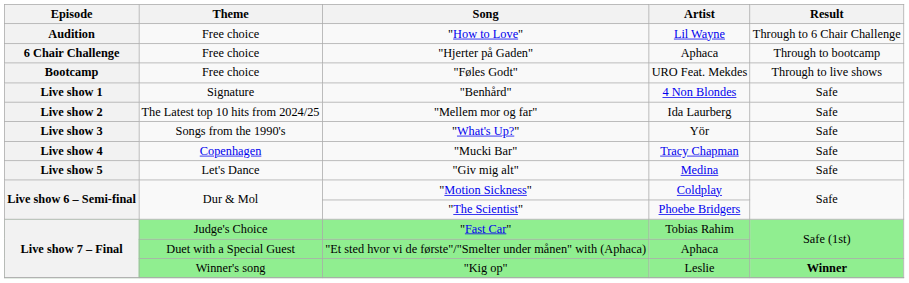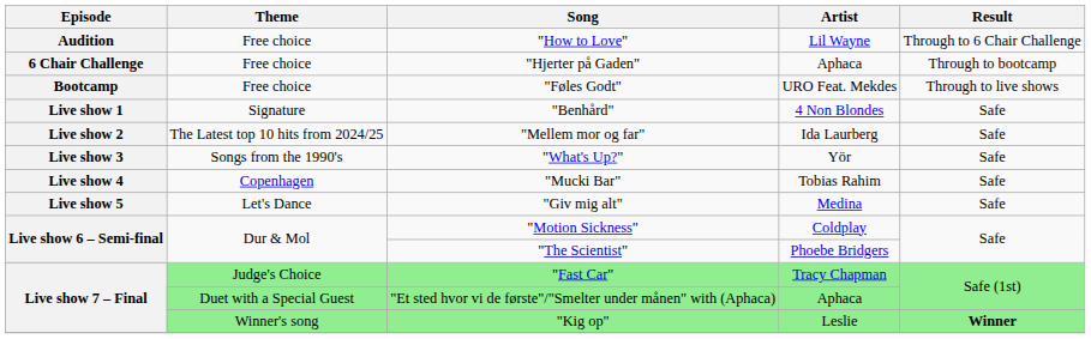 <table class="wikitable" style="text-align:center;">
 <tr>
 <th scope="col">Episode</th>
 <th scope="col">Theme</th>
 <th scope="col">Song</th>
 <th scope="col">Artist</th>
 <th scope="col">Result</th>
 </tr>
 <tr>
 <th scope="row">Audition</th>
 <td>Free choice</td>
 <td>"<a href='#'>How to Love</a>"</td>
 <td><a href='#'>Lil Wayne</a></td>
 <td>Through to 6 Chair Challenge</td>
 </tr>
 <tr>
 <th scope="row">6 Chair Challenge</th>
 <td>Free choice</td>
 <td>"Hjerter på Gaden"</td>
 <td>Aphaca</td>
 <td>Through to bootcamp</td>
 </tr>
 <tr>
 <th scope="row">Bootcamp</th>
 <td>Free choice</td>
 <td>"Føles Godt"</td>
 <td>URO Feat. Mekdes</td>
 <td>Through to live shows</td>
 </tr>
 <tr>
 <th scope="row">Live show 1</th>
 <td>Signature</td>
 <td>"Benhård"</td>
 <td><a href='#'>4 Non Blondes</a></td>
 <td>Safe</td>
 </tr>
 <tr>
 <th scope="row">Live show 2</th>
 <td>The Latest top 10 hits from 2024/25</td>
 <td>"Mellem mor og far"</td>
 <td>Ida Laurberg</td>
 <td>Safe</td>
 </tr>
 <tr>
 <th scope="row">Live show 3</th>
 <td>Songs from the 1990's</td>
 <td>"<a href='#'>What's Up?</a>"</td>
 <td>Yör</td>
 <td>Safe</td>
 </tr>
 <tr>
 <th scope="row">Live show 4</th>
 <td><a href='#'>Copenhagen</a></td>
 <td>"Mucki Bar"</td>
-<td><a href='#'>Tracy Chapman</a></td>
+<td>Tobias Rahim</td>
 <td>Safe</td>
 </tr>
 <tr>
 <th scope="row">Live show 5</th>
 <td>Let's Dance</td>
 <td>"Giv mig alt"</td>
 <td><a href='#'>Medina</a></td>
 <td>Safe</td>
 </tr>
 <tr>
 <th scope="row" rowspan="2">Live show 6 – Semi-final</th>
 <td rowspan="2">Dur & Mol</td>
 <td>"<a href='#'>Motion Sickness</a>"</td>
 <td><a href='#'>Coldplay</a></td>
 <td rowspan="2">Safe</td>
 </tr>
 <tr>
 <td>"<a href='#'>The Scientist</a>"</td>
 <td><a href='#'>Phoebe Bridgers</a></td>
 </tr>
 <tr bgcolor=lightgreen>
 <th scope="row" rowspan="3">Live show 7 – Final</th>
 <td>Judge's Choice</td>
 <td>"<a href='#'>Fast Car</a>"</td>
-<td>Tobias Rahim</td>
+<td><a href='#'>Tracy Chapman</a></td>
 <td rowspan="2">Safe (1st)</td>
 </tr>
 <tr bgcolor=lightgreen>
 <td>Duet with a Special Guest</td>
 <td>"Et sted hvor vi de første"/"Smelter under månen" with (Aphaca)</td>
 <td>Aphaca</td>
 </tr>
 <tr bgcolor=lightgreen>
 <td>Winner's song</td>
 <td>"Kig op"</td>
 <td>Leslie</td>
 <td><strong>Winner</strong></td>
 </tr>
 <tr>
 </tr>
 </table>
